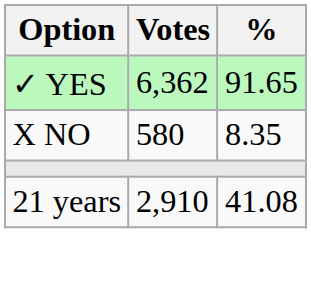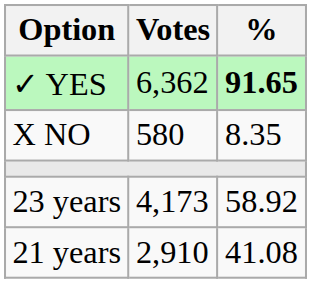 <table class="wikitable">
 <tr>
 <th>Option</th>
 <th>Votes</th>
 <th>%</th>
 </tr>
 <tr>
 <td style=background:#bbf8be>✓ YES</td>
 <td style=background:#bbf8be>6,362</td>
-<td style=background:#bbf8be>91.65</td>
+<td style=background:#bbf8be><strong>91.65</strong></td>
 </tr>
 <tr>
 <td>X NO</td>
 <td>580</td>
 <td>8.35</td>
 </tr>
 <tr>
 <td colspan="3" bgcolor="#E9E9E9"></td>
 </tr>
 <tr>
+<td>23 years</td>
+<td>4,173</td>
+<td>58.92</td>
+</tr>
+<tr>
 <td>21 years</td>
 <td>2,910</td>
 <td>41.08</td>
 </tr>
 </table>
